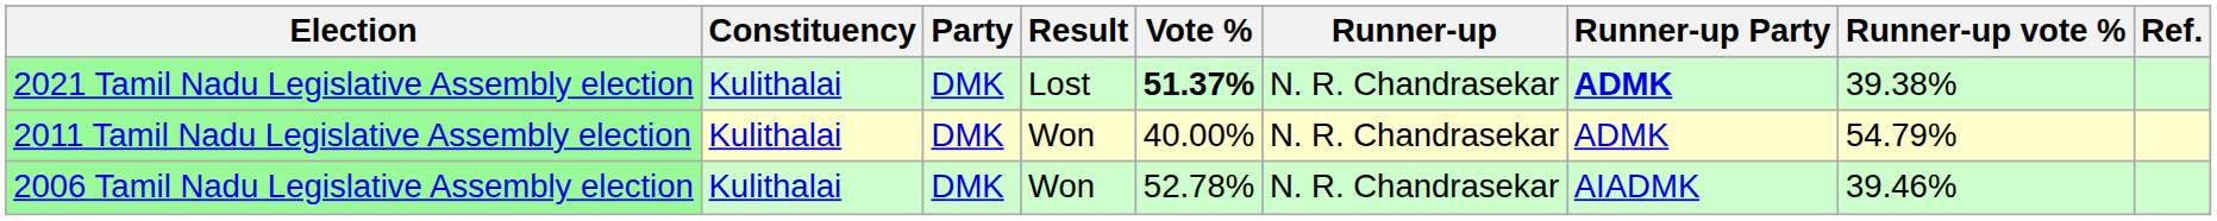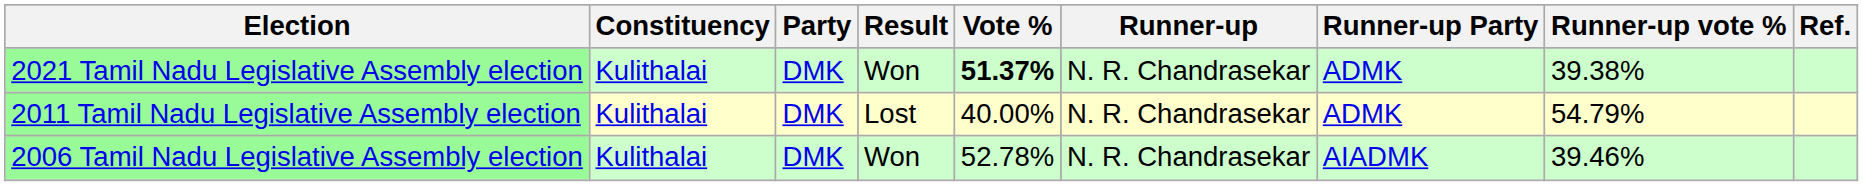 <table class="wikitable">
 <tr>
 <th>Election</th>
 <th>Constituency</th>
 <th>Party</th>
 <th>Result</th>
 <th>Vote %</th>
 <th>Runner-up</th>
 <th>Runner-up Party</th>
 <th>Runner-up vote %</th>
 <th>Ref.</th>
 </tr>
 <tr style="background:#cfc;">
 <td bgcolor=#98FB98><a href='#'>2021 Tamil Nadu Legislative Assembly election</a></td>
 <td><a href='#'>Kulithalai</a></td>
 <td><a href='#'>DMK</a></td>
-<td>Lost</td>
+<td>Won</td>
 <td><strong>51.37%</strong></td>
 <td>N. R. Chandrasekar</td>
-<td><strong><a href='#'>ADMK</a></strong></td>
+<td><a href='#'>ADMK</a></td>
 <td>39.38%</td>
 <td></td>
 </tr>
 <tr style="background:#ffc;">
 <td bgcolor=#98FB98><a href='#'>2011 Tamil Nadu Legislative Assembly election</a></td>
 <td><a href='#'>Kulithalai</a></td>
 <td><a href='#'>DMK</a></td>
-<td>Won</td>
+<td>Lost</td>
 <td>40.00%</td>
 <td>N. R. Chandrasekar</td>
 <td><a href='#'>ADMK</a></td>
 <td>54.79%</td>
 <td></td>
 </tr>
 <tr style="background:#cfc;">
 <td bgcolor=#98FB98><a href='#'>2006 Tamil Nadu Legislative Assembly election</a></td>
 <td><a href='#'>Kulithalai</a></td>
 <td><a href='#'>DMK</a></td>
 <td>Won</td>
 <td>52.78%</td>
 <td>N. R. Chandrasekar</td>
 <td><a href='#'>AIADMK</a></td>
 <td>39.46%</td>
 <td></td>
 </tr>
 </table>
